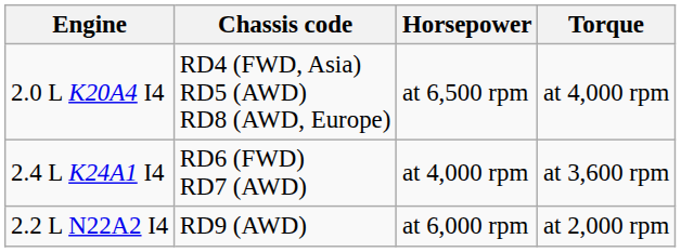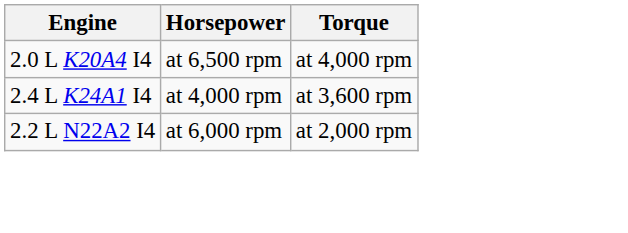 <table class="wikitable">
 <tr>
 <th>Engine</th>
-<th>Chassis code</th>
 <th>Horsepower</th>
 <th>Torque</th>
 </tr>
 <tr>
 <td>2.0 L <em><a href='#'>K20A4</a></em> I4</td>
-<td>RD4 (FWD, Asia)<br>RD5 (AWD)<br>RD8 (AWD, Europe)</td>
 <td> at 6,500 rpm</td>
 <td> at 4,000 rpm</td>
 </tr>
 <tr>
 <td>2.4 L <em><a href='#'>K24A1</a></em> I4</td>
-<td>RD6 (FWD)<br>RD7 (AWD)</td>
 <td> at 4,000 rpm</td>
 <td> at 3,600 rpm</td>
 </tr>
 <tr>
 <td>2.2 L <a href='#'>N22A2</a> I4</td>
-<td>RD9 (AWD)</td>
 <td> at 6,000 rpm</td>
 <td> at 2,000 rpm</td>
 </tr>
 </table>
